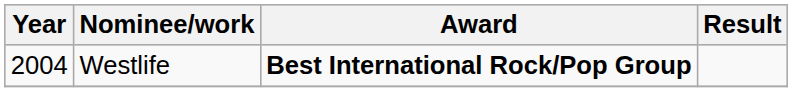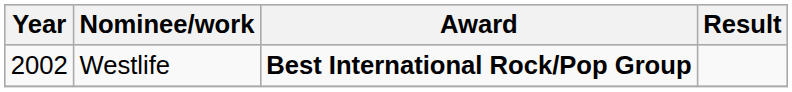 <table class="wikitable">
 <tr>
 <th>Year</th>
 <th>Nominee/work</th>
 <th>Award</th>
 <th>Result</th>
 </tr>
 <tr>
-<td>2004</td>
+<td>2002</td>
 <td>Westlife</td>
 <td><strong>Best International Rock/Pop Group</strong></td>
 <td></td>
 </tr>
 <tr>
 </tr>
 </table>
